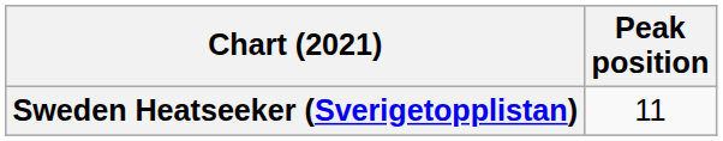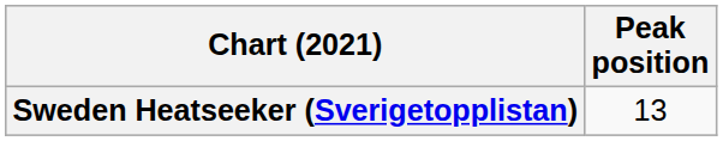 <table class="wikitable plainrowheaders" style="text-align:center">
 <tr>
 <th scope="col">Chart (2021)</th>
 <th scope="col">Peak<br>position</th>
 </tr>
 <tr>
 <th scope="row">Sweden Heatseeker (<a href='#'>Sverigetopplistan</a>)</th>
-<td>11</td>
+<td>13</td>
 </tr>
 </table>
